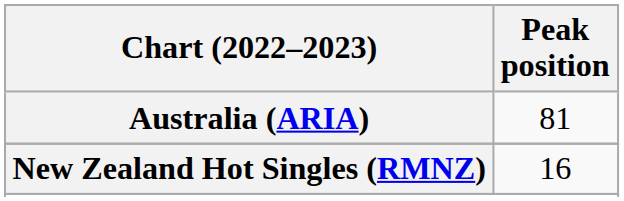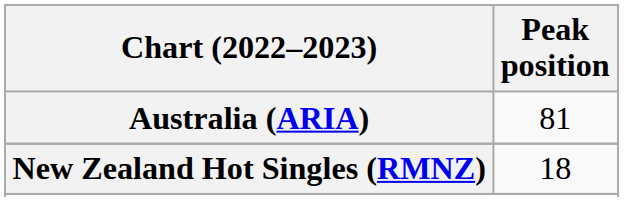 <table class="wikitable sortable plainrowheaders" style="text-align:center">
 <tr>
 <th scope="col">Chart (2022–2023)</th>
 <th scope="col">Peak<br>position</th>
 </tr>
 <tr>
 <th scope="row">Australia (<a href='#'>ARIA</a>)</th>
 <td>81</td>
 </tr>
 <tr>
 </tr>
 <tr>
 </tr>
 <tr>
 </tr>
 <tr>
 <th scope="row">New Zealand Hot Singles (<a href='#'>RMNZ</a>)</th>
-<td>16</td>
+<td>18</td>
 </tr>
 <tr>
 </tr>
 <tr>
 </tr>
 <tr>
 </tr>
 </table>
